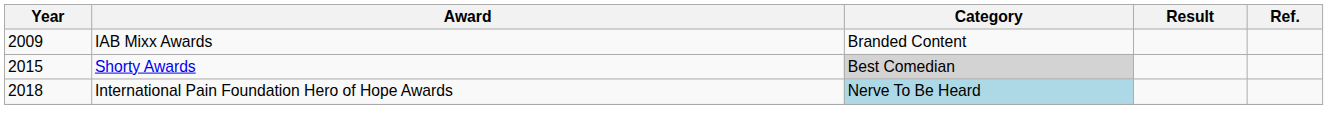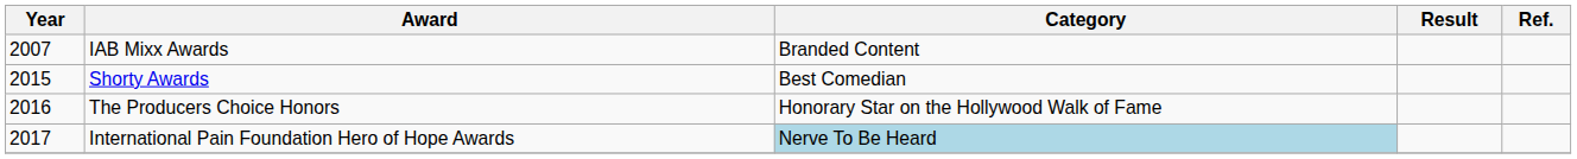 <table class="wikitable" style="width:85%;">
 <tr>
 <th>Year</th>
 <th>Award</th>
 <th>Category</th>
 <th>Result</th>
 <th>Ref.</th>
 </tr>
 <tr>
-<td>2009</td>
+<td>2007</td>
 <td>IAB Mixx Awards</td>
 <td>Branded Content</td>
 <td></td>
 <td></td>
 </tr>
 <tr>
 <td>2015</td>
 <td><a href='#'>Shorty Awards</a></td>
-<td style="background: lightgrey;">Best Comedian</td>
+<td>Best Comedian</td>
 <td></td>
 <td></td>
 </tr>
 <tr>
-<td>2018</td>
+<td>2016</td>
+<td>The Producers Choice Honors</td>
+<td>Honorary Star on the Hollywood Walk of Fame</td>
+<td></td>
+<td></td>
+</tr>
+<tr>
+<td>2017</td>
 <td>International Pain Foundation Hero of Hope Awards</td>
 <td style="background: lightblue;">Nerve To Be Heard</td>
 <td></td>
 <td></td>
 </tr>
 <tr>
 </tr>
 </table>
